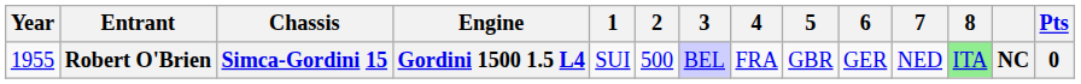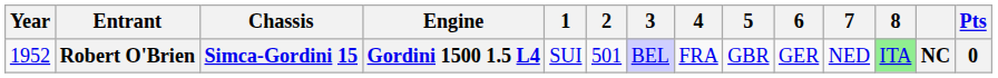 <table class="wikitable" style="text-align:center; font-size:90%">
 <tr>
 <th>Year</th>
 <th>Entrant</th>
 <th>Chassis</th>
 <th>Engine</th>
 <th>1</th>
 <th>2</th>
 <th>3</th>
 <th>4</th>
 <th>5</th>
 <th>6</th>
 <th>7</th>
 <th>8</th>
 <th></th>
 <th><a href='#'>Pts</a></th>
 </tr>
 <tr>
-<td><a href='#'>1955</a></td>
+<td><a href='#'>1952</a></td>
 <th>Robert O'Brien</th>
 <th><a href='#'>Simca-Gordini</a> <a href='#'>15</a></th>
 <th><a href='#'>Gordini</a> 1500 1.5 <a href='#'>L4</a></th>
 <td><a href='#'>SUI</a></td>
-<td><a href='#'>500</a></td>
+<td><a href='#'>501</a></td>
 <td style="background:#CFCFFF;"><a href='#'>BEL</a><br></td>
 <td><a href='#'>FRA</a></td>
 <td><a href='#'>GBR</a></td>
 <td><a href='#'>GER</a></td>
 <td><a href='#'>NED</a></td>
 <td style="background: lightgreen;"><a href='#'>ITA</a></td>
 <th>NC</th>
 <th>0</th>
 </tr>
 </table>
